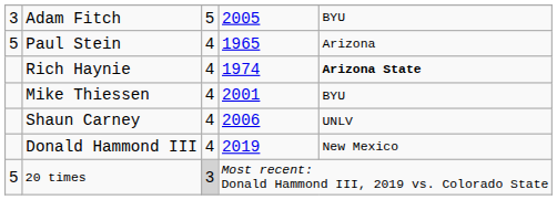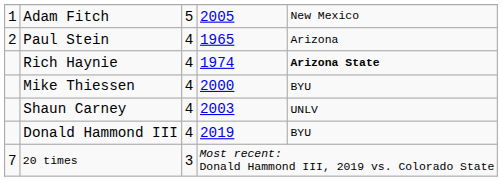 <table class="wikitable">
 <tr>
 </tr>
 <tr>
-<td>3</td>
+<td>1</td>
 <td>Adam Fitch</td>
 <td>5</td>
 <td><a href='#'>2005</a></td>
-<td style="font-size:80%;">BYU</td>
+<td style="font-size:80%;">New Mexico</td>
 </tr>
 <tr>
-<td>5</td>
+<td>2</td>
 <td>Paul Stein</td>
 <td>4</td>
 <td><a href='#'>1965</a></td>
 <td style="font-size:80%;">Arizona</td>
 </tr>
 <tr>
 <td></td>
 <td>Rich Haynie</td>
 <td>4</td>
 <td><a href='#'>1974</a></td>
 <td style="font-size:80%;"><strong>Arizona State</strong></td>
 </tr>
 <tr>
 <td></td>
 <td>Mike Thiessen</td>
 <td>4</td>
-<td><a href='#'>2001</a></td>
+<td><a href='#'>2000</a></td>
 <td style="font-size:80%;">BYU</td>
 </tr>
 <tr>
 <td></td>
 <td>Shaun Carney</td>
 <td>4</td>
-<td><a href='#'>2006</a></td>
+<td><a href='#'>2003</a></td>
 <td style="font-size:80%;">UNLV</td>
 </tr>
 <tr>
 <td></td>
 <td>Donald Hammond III</td>
 <td>4</td>
 <td><a href='#'>2019</a></td>
-<td style="font-size:80%;">New Mexico</td>
+<td style="font-size:80%;">BYU</td>
 </tr>
 <tr>
-<td>5</td>
+<td>7</td>
 <td style="font-size:80%;">20 times</td>
-<td style="background: lightgrey;">3</td>
+<td>3</td>
 <td colspan=2 style="font-size:80%;"><em>Most recent:</em><br>Donald Hammond III, 2019 vs. Colorado State</td>
 </tr>
 </table>
